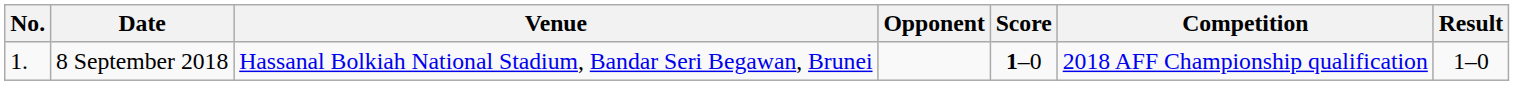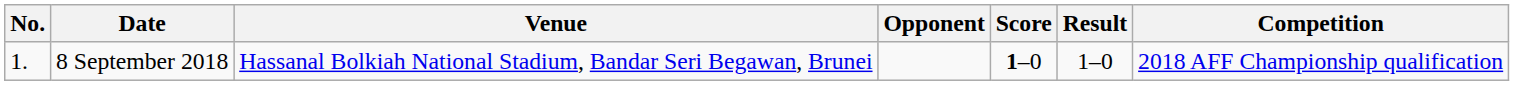 <table class="wikitable" style="font-size:100%;">
 <tr>
 <th>No.</th>
 <th>Date</th>
 <th>Venue</th>
 <th>Opponent</th>
 <th>Score</th>
+<th>Result</th>
 <th>Competition</th>
-<th>Result</th>
 </tr>
 <tr>
 <td>1.</td>
 <td>8 September 2018</td>
 <td><a href='#'>Hassanal Bolkiah National Stadium</a>, <a href='#'>Bandar Seri Begawan</a>, <a href='#'>Brunei</a></td>
 <td></td>
 <td align=center><strong>1</strong>–0</td>
+<td align=center>1–0</td>
 <td><a href='#'>2018 AFF Championship qualification</a></td>
-<td align=center>1–0</td>
 </tr>
 </table>
